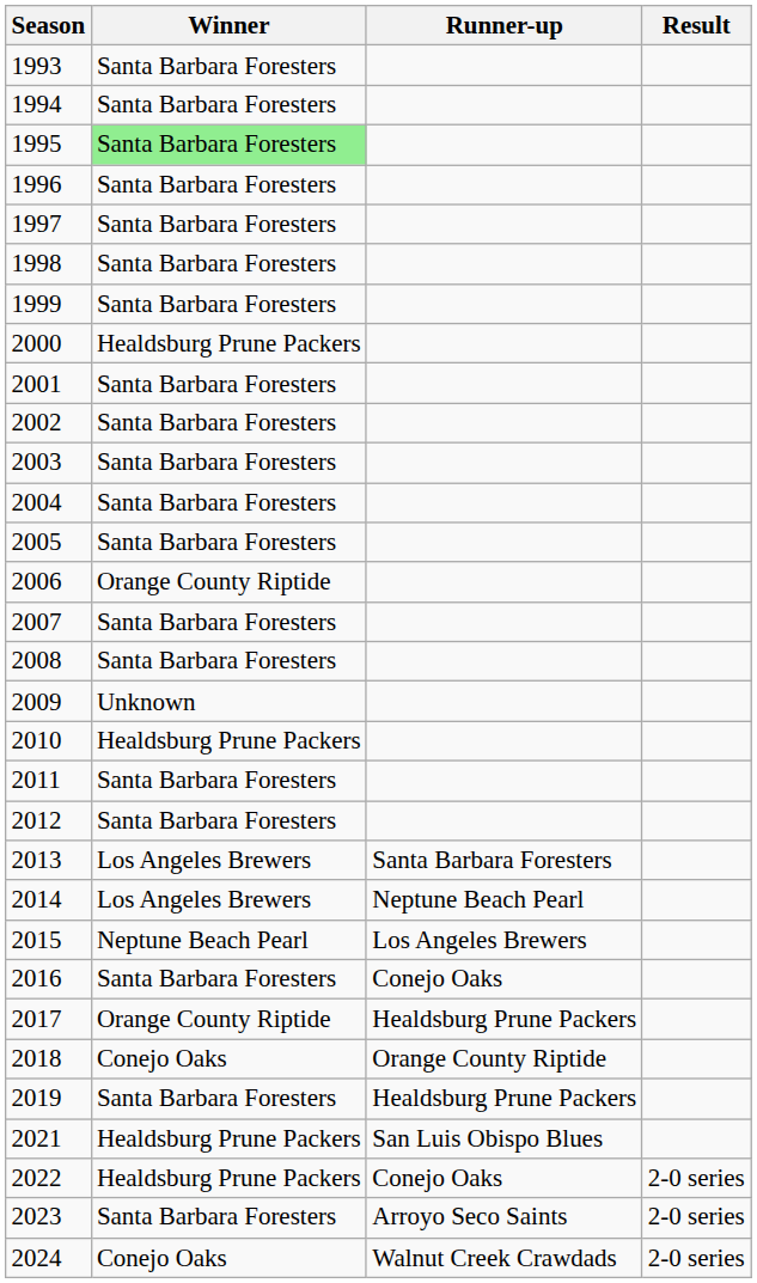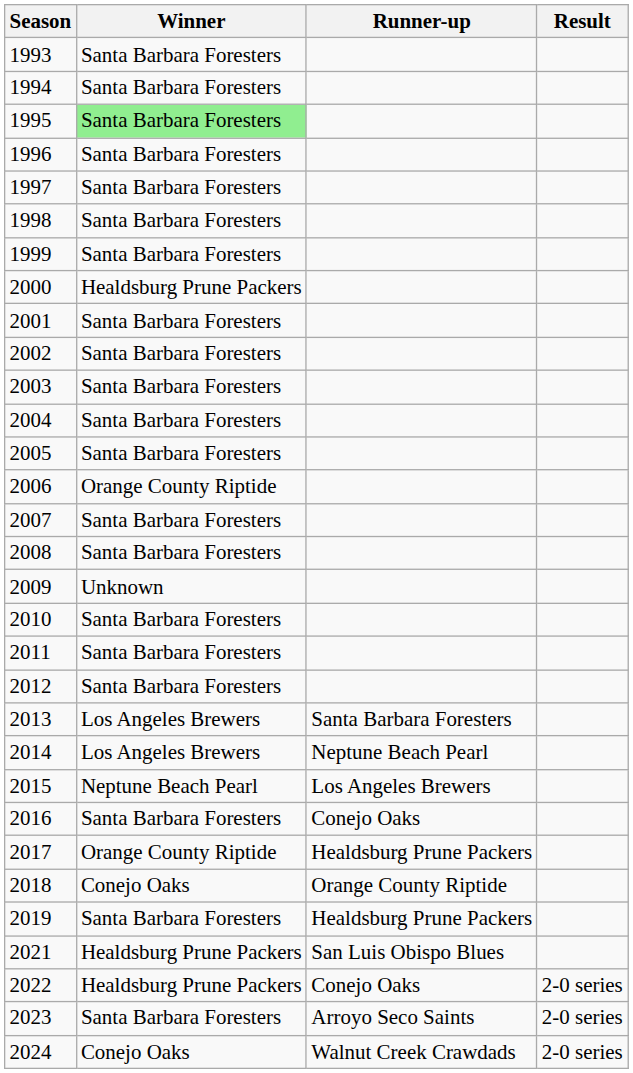 <table class="wikitable">
 <tr>
 <th>Season</th>
 <th>Winner</th>
 <th>Runner-up</th>
 <th>Result</th>
 </tr>
 <tr>
 <td>1993</td>
 <td>Santa Barbara Foresters</td>
 <td></td>
 <td></td>
 </tr>
 <tr>
 <td>1994</td>
 <td>Santa Barbara Foresters</td>
 <td></td>
 <td></td>
 </tr>
 <tr>
 <td>1995</td>
 <td style="background: lightgreen;">Santa Barbara Foresters</td>
 <td></td>
 <td></td>
 </tr>
 <tr>
 <td>1996</td>
 <td>Santa Barbara Foresters</td>
 <td></td>
 <td></td>
 </tr>
 <tr>
 <td>1997</td>
 <td>Santa Barbara Foresters</td>
 <td></td>
 <td></td>
 </tr>
 <tr>
 <td>1998</td>
 <td>Santa Barbara Foresters</td>
 <td></td>
 <td></td>
 </tr>
 <tr>
 <td>1999</td>
 <td>Santa Barbara Foresters</td>
 <td></td>
 <td></td>
 </tr>
 <tr>
 <td>2000</td>
 <td>Healdsburg Prune Packers</td>
 <td></td>
 <td></td>
 </tr>
 <tr>
 <td>2001</td>
 <td>Santa Barbara Foresters</td>
 <td></td>
 <td></td>
 </tr>
 <tr>
 <td>2002</td>
 <td>Santa Barbara Foresters</td>
 <td></td>
 <td></td>
 </tr>
 <tr>
 <td>2003</td>
 <td>Santa Barbara Foresters</td>
 <td></td>
 <td></td>
 </tr>
 <tr>
 <td>2004</td>
 <td>Santa Barbara Foresters</td>
 <td></td>
 <td></td>
 </tr>
 <tr>
 <td>2005</td>
 <td>Santa Barbara Foresters</td>
 <td></td>
 <td></td>
 </tr>
 <tr>
 <td>2006</td>
 <td>Orange County Riptide</td>
 <td></td>
 <td></td>
 </tr>
 <tr>
 <td>2007</td>
 <td>Santa Barbara Foresters</td>
 <td></td>
 <td></td>
 </tr>
 <tr>
 <td>2008</td>
 <td>Santa Barbara Foresters</td>
 <td></td>
 <td></td>
 </tr>
 <tr>
 <td>2009</td>
 <td>Unknown</td>
 <td></td>
 <td></td>
 </tr>
 <tr>
 <td>2010</td>
-<td>Healdsburg Prune Packers</td>
+<td>Santa Barbara Foresters</td>
 <td></td>
 <td></td>
 </tr>
 <tr>
 <td>2011</td>
 <td>Santa Barbara Foresters</td>
 <td></td>
 <td></td>
 </tr>
 <tr>
 <td>2012</td>
 <td>Santa Barbara Foresters</td>
 <td></td>
 <td></td>
 </tr>
 <tr>
 <td>2013</td>
 <td>Los Angeles Brewers</td>
 <td>Santa Barbara Foresters</td>
 <td></td>
 </tr>
 <tr>
 <td>2014</td>
 <td>Los Angeles Brewers</td>
 <td>Neptune Beach Pearl</td>
 <td></td>
 </tr>
 <tr>
 <td>2015</td>
 <td>Neptune Beach Pearl</td>
 <td>Los Angeles Brewers</td>
 <td></td>
 </tr>
 <tr>
 <td>2016</td>
 <td>Santa Barbara Foresters</td>
 <td>Conejo Oaks</td>
 <td></td>
 </tr>
 <tr>
 <td>2017</td>
 <td>Orange County Riptide</td>
 <td>Healdsburg Prune Packers</td>
 <td></td>
 </tr>
 <tr>
 <td>2018</td>
 <td>Conejo Oaks</td>
 <td>Orange County Riptide</td>
 <td></td>
 </tr>
 <tr>
 <td>2019</td>
 <td>Santa Barbara Foresters</td>
 <td>Healdsburg Prune Packers</td>
 <td></td>
 </tr>
 <tr>
 <td>2021</td>
 <td>Healdsburg Prune Packers</td>
 <td>San Luis Obispo Blues</td>
 <td></td>
 </tr>
 <tr>
 <td>2022</td>
 <td>Healdsburg Prune Packers</td>
 <td>Conejo Oaks</td>
 <td>2-0 series</td>
 </tr>
 <tr>
 <td>2023</td>
 <td>Santa Barbara Foresters</td>
 <td>Arroyo Seco Saints</td>
 <td>2-0 series</td>
 </tr>
 <tr>
 <td>2024</td>
 <td>Conejo Oaks</td>
 <td>Walnut Creek Crawdads</td>
 <td>2-0 series</td>
 </tr>
 </table>
